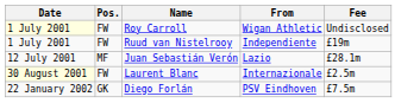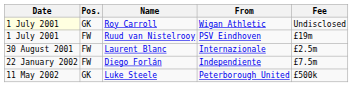 <table class="wikitable">
 <tr>
 <th>Date</th>
 <th>Pos.</th>
 <th>Name</th>
 <th>From</th>
 <th>Fee</th>
 </tr>
 <tr>
 <td style="background: lightyellow;">1 July 2001</td>
-<td>FW</td>
+<td>GK</td>
 <td> <a href='#'>Roy Carroll</a></td>
 <td> <a href='#'>Wigan Athletic</a></td>
 <td>Undisclosed</td>
 </tr>
 <tr>
 <td>1 July 2001</td>
 <td>FW</td>
 <td> <a href='#'>Ruud van Nistelrooy</a></td>
-<td> <a href='#'>Independiente</a></td>
+<td> <a href='#'>PSV Eindhoven</a></td>
 <td>£19m</td>
 </tr>
 <tr>
-<td>12 July 2001</td>
-<td>MF</td>
-<td> <a href='#'>Juan Sebastián Verón</a></td>
-<td> <a href='#'>Lazio</a></td>
-<td>£28.1m</td>
-</tr>
-<tr>
-<td style="background: lightyellow;">30 August 2001</td>
+<td>30 August 2001</td>
 <td>FW</td>
 <td> <a href='#'>Laurent Blanc</a></td>
 <td> <a href='#'>Internazionale</a></td>
 <td>£2.5m</td>
 </tr>
 <tr>
 <td>22 January 2002</td>
-<td>GK</td>
+<td>FW</td>
 <td> <a href='#'>Diego Forlán</a></td>
-<td> <a href='#'>PSV Eindhoven</a></td>
+<td> <a href='#'>Independiente</a></td>
 <td>£7.5m</td>
 </tr>
+<tr>
+<td>11 May 2002</td>
+<td>GK</td>
+<td> <a href='#'>Luke Steele</a></td>
+<td> <a href='#'>Peterborough United</a></td>
+<td>£500k</td>
+</tr>
 </table>
